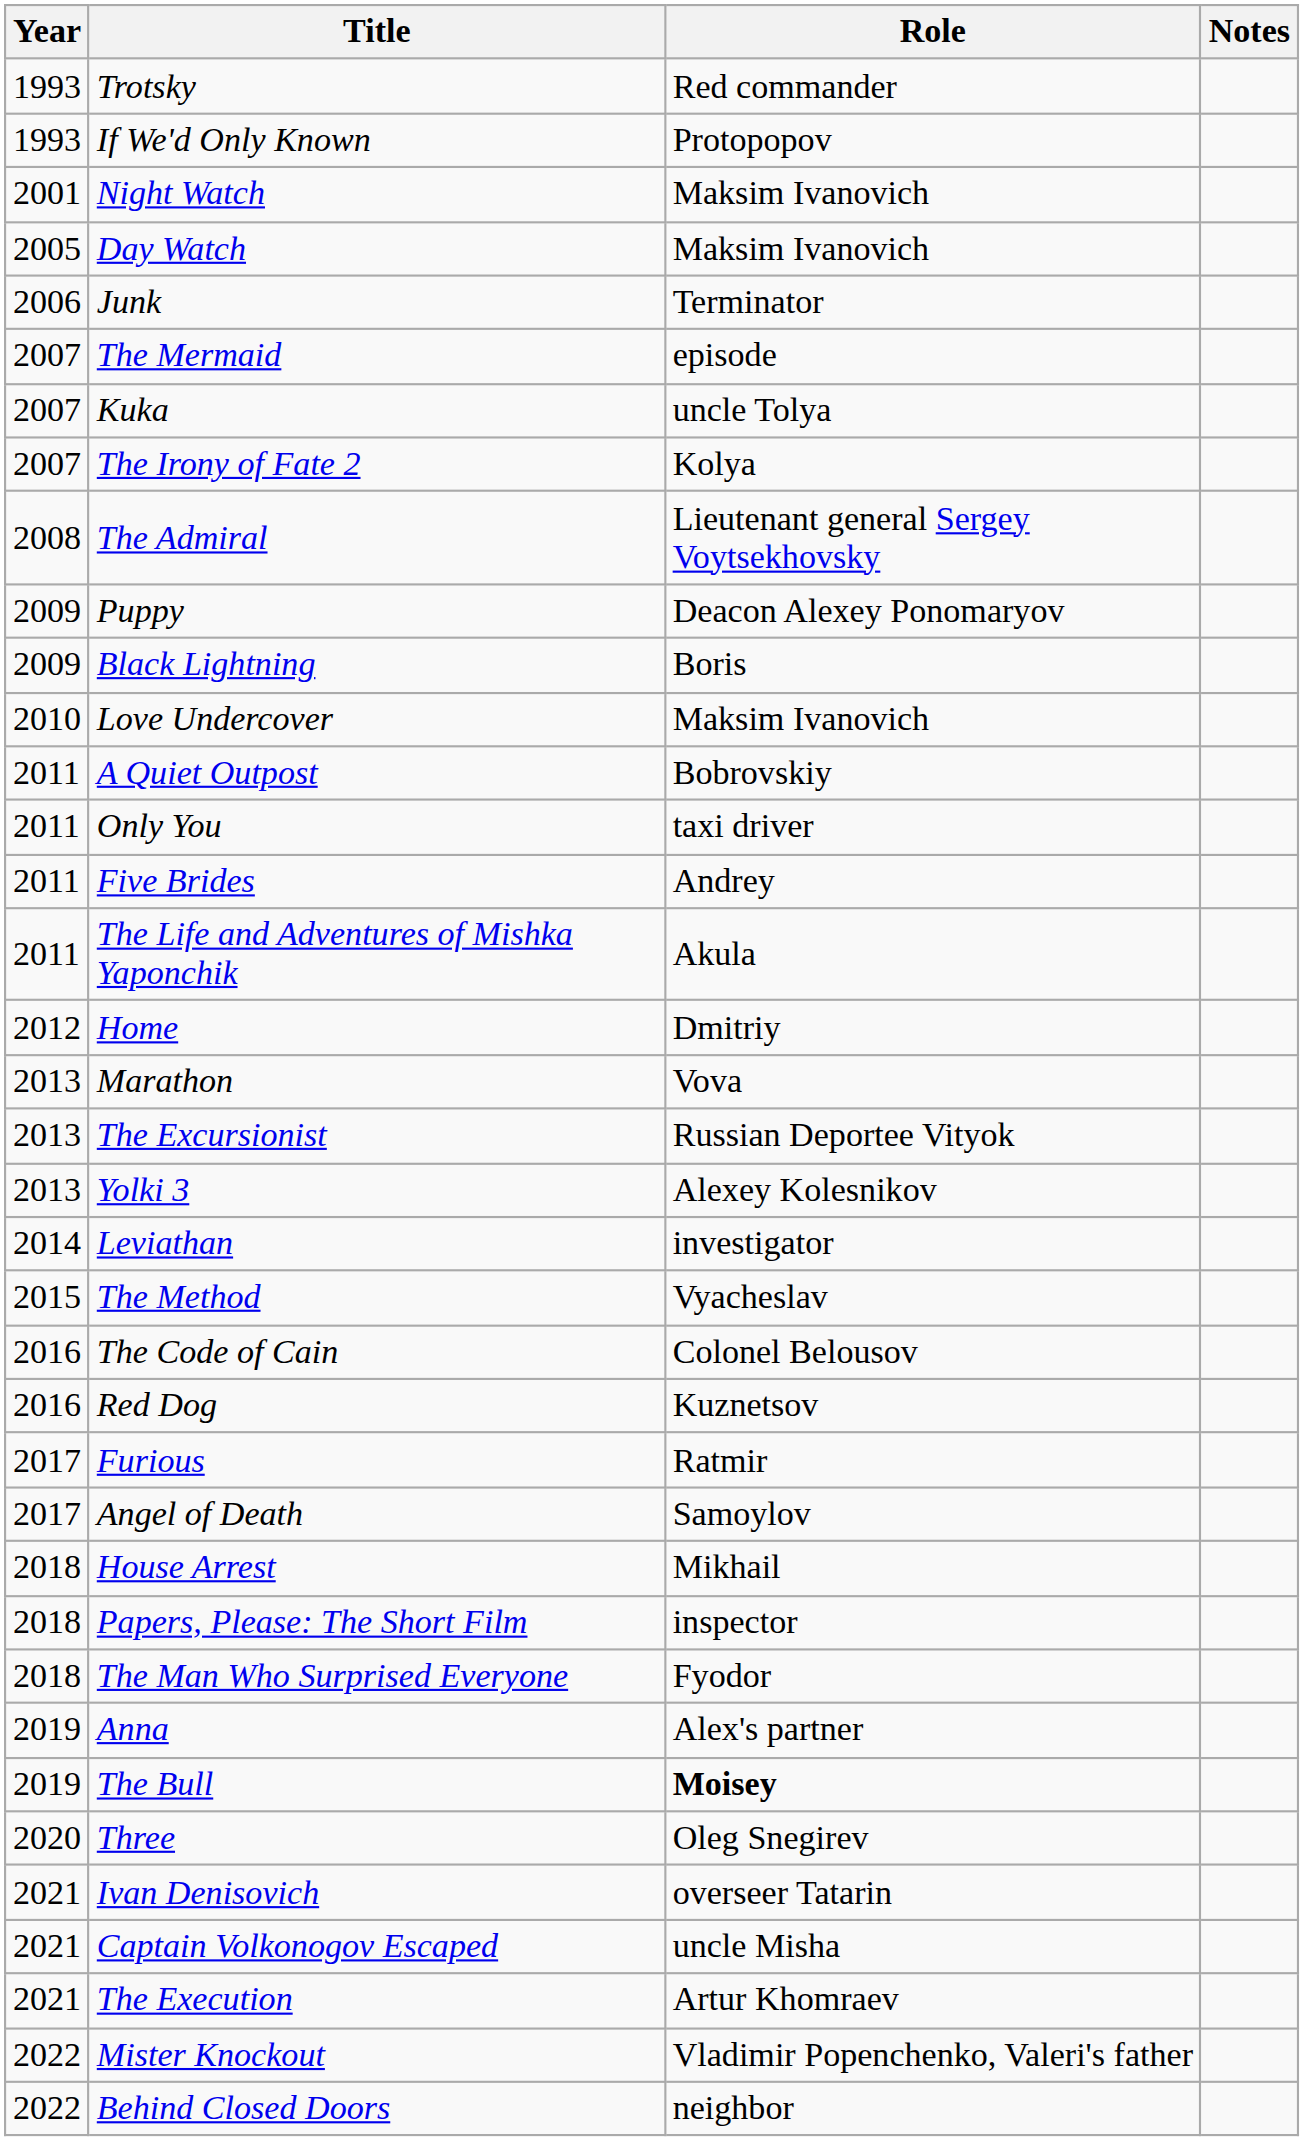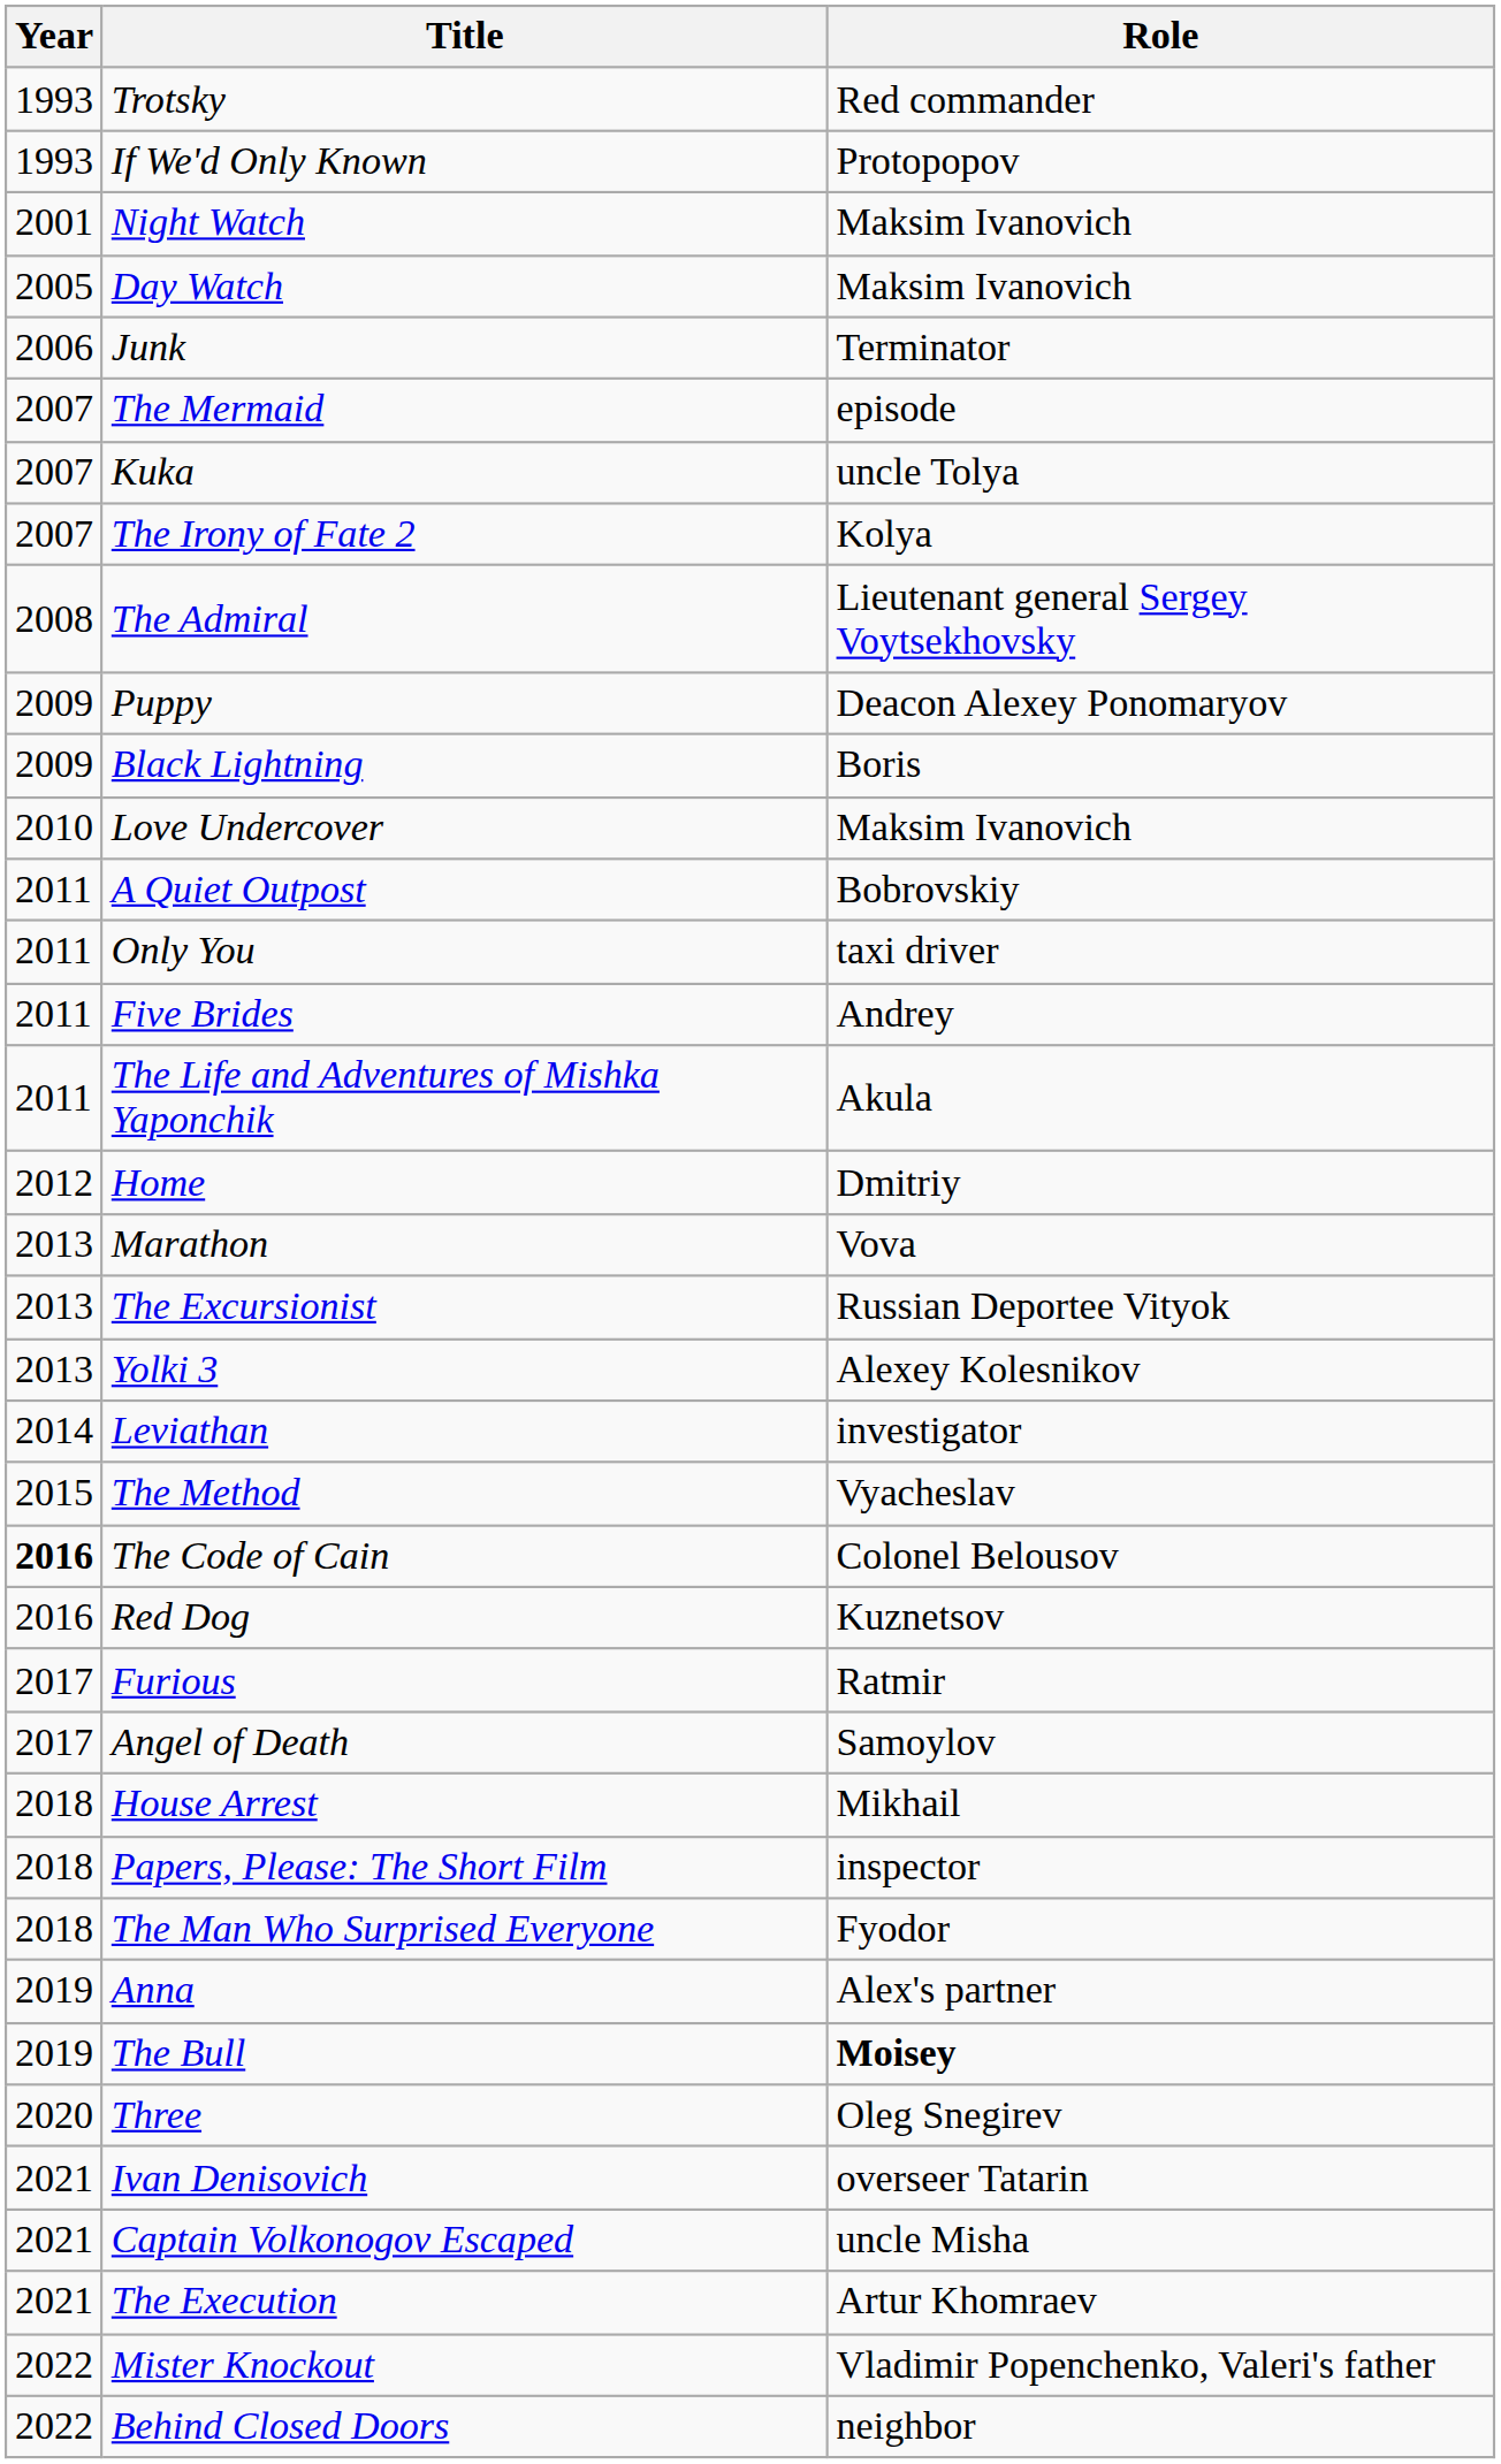 <table class="wikitable sortable">
 <tr>
 <th>Year</th>
 <th>Title</th>
 <th>Role</th>
-<th>Notes</th>
 </tr>
 <tr>
 <td>1993</td>
 <td><em>Trotsky</em></td>
 <td>Red commander</td>
-<td></td>
 </tr>
 <tr>
 <td>1993</td>
 <td><em>If We'd Only Known</em></td>
 <td>Protopopov</td>
-<td></td>
 </tr>
 <tr>
 <td>2001</td>
 <td><em><a href='#'>Night Watch</a></em></td>
 <td>Maksim Ivanovich</td>
-<td></td>
 </tr>
 <tr>
 <td>2005</td>
 <td><em><a href='#'>Day Watch</a></em></td>
 <td>Maksim Ivanovich</td>
-<td></td>
 </tr>
 <tr>
 <td>2006</td>
 <td><em>Junk</em></td>
 <td>Terminator</td>
-<td></td>
 </tr>
 <tr>
 <td>2007</td>
 <td><em><a href='#'>The Mermaid</a></em></td>
 <td>episode</td>
-<td></td>
 </tr>
 <tr>
 <td>2007</td>
 <td><em>Kuka</em></td>
 <td>uncle Tolya</td>
-<td></td>
 </tr>
 <tr>
 <td>2007</td>
 <td><em><a href='#'>The Irony of Fate 2</a></em></td>
 <td>Kolya</td>
-<td></td>
 </tr>
 <tr>
 <td>2008</td>
 <td><em><a href='#'>The Admiral</a></em></td>
 <td>Lieutenant general <a href='#'>Sergey Voytsekhovsky</a></td>
-<td></td>
 </tr>
 <tr>
 <td>2009</td>
 <td><em>Puppy </em></td>
 <td>Deacon Alexey Ponomaryov</td>
-<td></td>
 </tr>
 <tr>
 <td>2009</td>
 <td><em><a href='#'>Black Lightning</a></em></td>
 <td>Boris</td>
-<td></td>
 </tr>
 <tr>
 <td>2010</td>
 <td><em>Love Undercover</em></td>
 <td>Maksim Ivanovich</td>
-<td></td>
 </tr>
 <tr>
 <td>2011</td>
 <td><em><a href='#'>A Quiet Outpost</a></em></td>
 <td>Bobrovskiy</td>
-<td></td>
 </tr>
 <tr>
 <td>2011</td>
 <td><em>Only You</em></td>
 <td>taxi driver</td>
-<td></td>
 </tr>
 <tr>
 <td>2011</td>
 <td><em><a href='#'>Five Brides</a></em></td>
 <td>Andrey</td>
-<td></td>
 </tr>
 <tr>
 <td>2011</td>
 <td><em><a href='#'>The Life and Adventures of Mishka Yaponchik</a></em></td>
 <td>Akula</td>
-<td></td>
 </tr>
 <tr>
 <td>2012</td>
 <td><em><a href='#'>Home</a></em></td>
 <td>Dmitriy</td>
-<td></td>
 </tr>
 <tr>
 <td>2013</td>
 <td><em>Marathon</em></td>
 <td>Vova</td>
-<td></td>
 </tr>
 <tr>
 <td>2013</td>
 <td><em><a href='#'>The Excursionist</a></em></td>
 <td>Russian Deportee Vityok</td>
-<td></td>
 </tr>
 <tr>
 <td>2013</td>
 <td><em><a href='#'>Yolki 3</a></em></td>
 <td>Alexey Kolesnikov</td>
-<td></td>
 </tr>
 <tr>
 <td>2014</td>
 <td><em><a href='#'>Leviathan</a></em></td>
 <td>investigator</td>
-<td></td>
 </tr>
 <tr>
 <td>2015</td>
 <td><em><a href='#'>The Method</a></em></td>
 <td>Vyacheslav</td>
-<td></td>
 </tr>
 <tr>
-<td>2016</td>
+<td><strong>2016</strong></td>
 <td><em>The Code of Cain</em></td>
 <td>Colonel Belousov</td>
-<td></td>
 </tr>
 <tr>
 <td>2016</td>
 <td><em>Red Dog</em></td>
 <td>Kuznetsov</td>
-<td></td>
 </tr>
 <tr>
 <td>2017</td>
 <td><em><a href='#'>Furious</a></em></td>
 <td>Ratmir</td>
-<td></td>
 </tr>
 <tr>
 <td>2017</td>
 <td><em>Angel of Death</em></td>
 <td>Samoylov</td>
-<td></td>
 </tr>
 <tr>
 <td>2018</td>
 <td><em><a href='#'>House Arrest</a></em></td>
 <td>Mikhail</td>
-<td></td>
 </tr>
 <tr>
 <td>2018</td>
 <td><em><a href='#'>Papers, Please: The Short Film</a></em></td>
 <td>inspector</td>
-<td></td>
 </tr>
 <tr>
 <td>2018</td>
 <td><em><a href='#'>The Man Who Surprised Everyone</a></em></td>
 <td>Fyodor</td>
-<td></td>
 </tr>
 <tr>
 <td>2019</td>
 <td><em><a href='#'>Anna</a></em></td>
 <td>Alex's partner</td>
-<td></td>
 </tr>
 <tr>
 <td>2019</td>
 <td><em><a href='#'>The Bull</a></em></td>
 <td><strong>Moisey</strong></td>
-<td></td>
 </tr>
 <tr>
 <td>2020</td>
 <td><em><a href='#'>Three</a></em></td>
 <td>Oleg Snegirev</td>
-<td></td>
 </tr>
 <tr>
 <td>2021</td>
 <td><em><a href='#'>Ivan Denisovich</a></em></td>
 <td>overseer Tatarin</td>
-<td></td>
 </tr>
 <tr>
 <td>2021</td>
 <td><em><a href='#'>Captain Volkonogov Escaped</a></em></td>
 <td>uncle Misha</td>
-<td></td>
 </tr>
 <tr>
 <td>2021</td>
 <td><em><a href='#'>The Execution</a></em></td>
 <td>Artur Khomraev</td>
-<td></td>
 </tr>
 <tr>
 <td>2022</td>
 <td><em><a href='#'>Mister Knockout</a></em></td>
 <td>Vladimir Popenchenko, Valeri's father</td>
-<td></td>
 </tr>
 <tr>
 <td>2022</td>
 <td><em><a href='#'>Behind Closed Doors</a></em></td>
 <td>neighbor</td>
-<td></td>
 </tr>
 </table>
